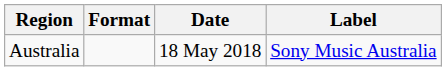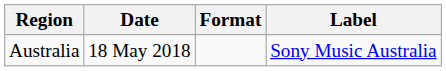 <table class="wikitable">
 <tr>
 <th>Region</th>
+<th>Date</th>
 <th>Format</th>
-<th>Date</th>
 <th>Label</th>
 </tr>
 <tr>
 <td>Australia</td>
+<td>18 May 2018</td>
 <td></td>
-<td>18 May 2018</td>
 <td><a href='#'>Sony Music Australia</a></td>
 </tr>
 </table>
